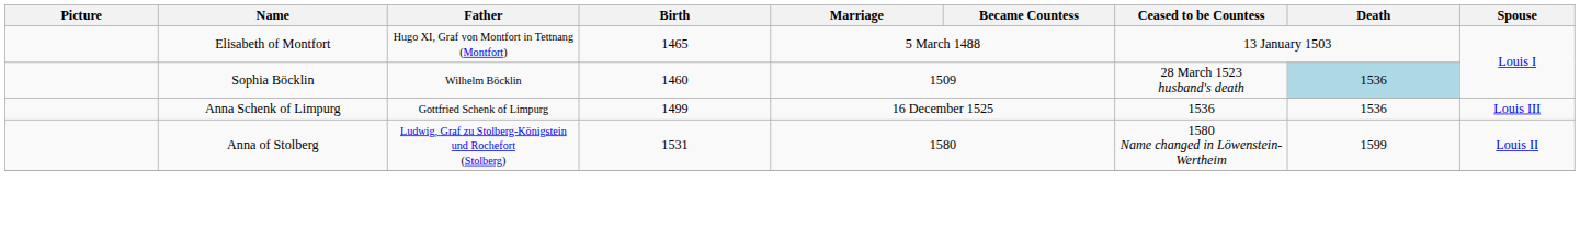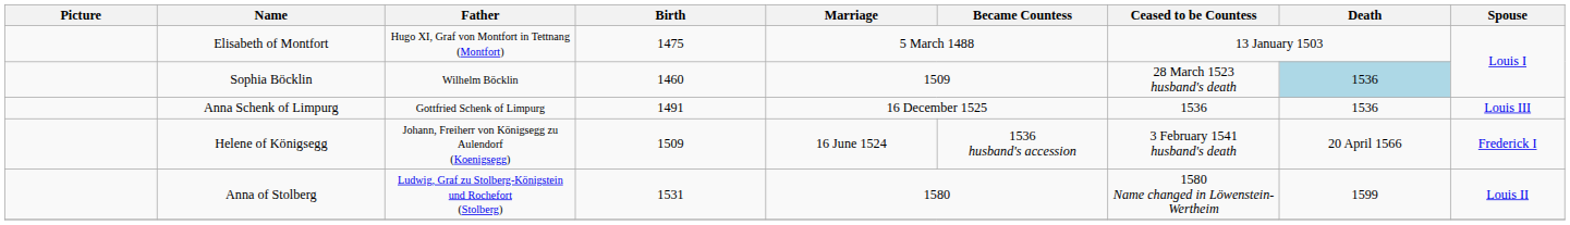 <table width=95% class="wikitable">
 <tr>
 <th width = "8%">Picture</th>
 <th width = "12%">Name</th>
 <th width = "10%">Father</th>
 <th width = "10%">Birth</th>
 <th width = "9%">Marriage</th>
 <th width = "9%">Became Countess</th>
 <th width = "9%">Ceased to be Countess</th>
 <th width = "9%">Death</th>
 <th width = "6%">Spouse</th>
 </tr>
 <tr>
 <td align="center"></td>
 <td align="center">Elisabeth of Montfort</td>
 <td align="center"><small> Hugo XI, Graf von Montfort in Tettnang<br>(<a href='#'>Montfort</a>)</small></td>
-<td align="center">1465</td>
+<td align="center">1475</td>
 <td align="center" colspan="2">5 March 1488</td>
 <td align="center" colspan="2">13 January 1503</td>
 <td align="center" rowspan="2"><a href='#'>Louis I</a></td>
 </tr>
 <tr>
 <td align="center"></td>
 <td align="center">Sophia Böcklin</td>
 <td align="center"><small>Wilhelm Böcklin</small></td>
 <td align="center">1460</td>
 <td align="center" colspan="2">1509</td>
 <td align="center">28 March 1523<br><em>husband's death</em></td>
 <td align="center" style="background: lightblue;">1536</td>
 </tr>
 <tr>
 <td align="center"></td>
 <td align="center">Anna Schenk of Limpurg</td>
 <td align="center"><small>Gottfried Schenk of Limpurg</small></td>
-<td align="center">1499</td>
+<td align="center">1491</td>
 <td align="center" colspan="2">16 December 1525</td>
 <td align="center">1536</td>
 <td align="center">1536</td>
 <td align="center"><a href='#'>Louis III</a></td>
+</tr>
+<tr>
+<td align="center"></td>
+<td align="center">Helene of Königsegg</td>
+<td align="center"><small>Johann, Freiherr von Königsegg zu Aulendorf<br>(<a href='#'>Koenigsegg</a>)</small></td>
+<td align="center">1509</td>
+<td align="center">16 June 1524</td>
+<td align="center">1536<br><em>husband's accession</em></td>
+<td align="center">3 February 1541<br><em>husband's death</em></td>
+<td align="center">20 April 1566</td>
+<td align="center"><a href='#'>Frederick I</a></td>
 </tr>
 <tr>
 <td align="center"></td>
 <td align="center">Anna of Stolberg</td>
 <td align="center"><small><a href='#'>Ludwig, Graf zu Stolberg-Königstein und Rochefort</a><br>(<a href='#'>Stolberg</a>)</small></td>
 <td align="center">1531</td>
 <td align="center" colspan="2">1580</td>
 <td align="center">1580 <br> <em>Name changed in Löwenstein-Wertheim</em></td>
 <td align="center">1599</td>
 <td align="center"><a href='#'>Louis II</a></td>
 </tr>
 <tr>
 </tr>
 </table>
